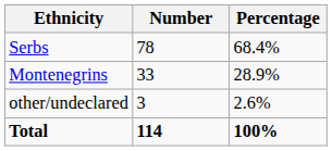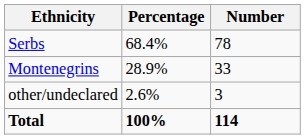 <table class="wikitable">
 <tr>
 <th width="100px">Ethnicity</th>
+<th width="80px">Percentage</th>
 <th width="80px">Number</th>
-<th width="80px">Percentage</th>
 </tr>
 <tr>
 <td><a href='#'>Serbs</a></td>
+<td>68.4%</td>
 <td>78</td>
-<td>68.4%</td>
 </tr>
 <tr>
 <td><a href='#'>Montenegrins</a></td>
+<td>28.9%</td>
 <td>33</td>
-<td>28.9%</td>
 </tr>
 <tr>
 <td>other/undeclared</td>
+<td>2.6%</td>
 <td>3</td>
-<td>2.6%</td>
 </tr>
 <tr>
 <td><strong>Total</strong></td>
+<td><strong>100%</strong></td>
 <td><strong>114</strong></td>
-<td><strong>100%</strong></td>
 </tr>
 </table>
